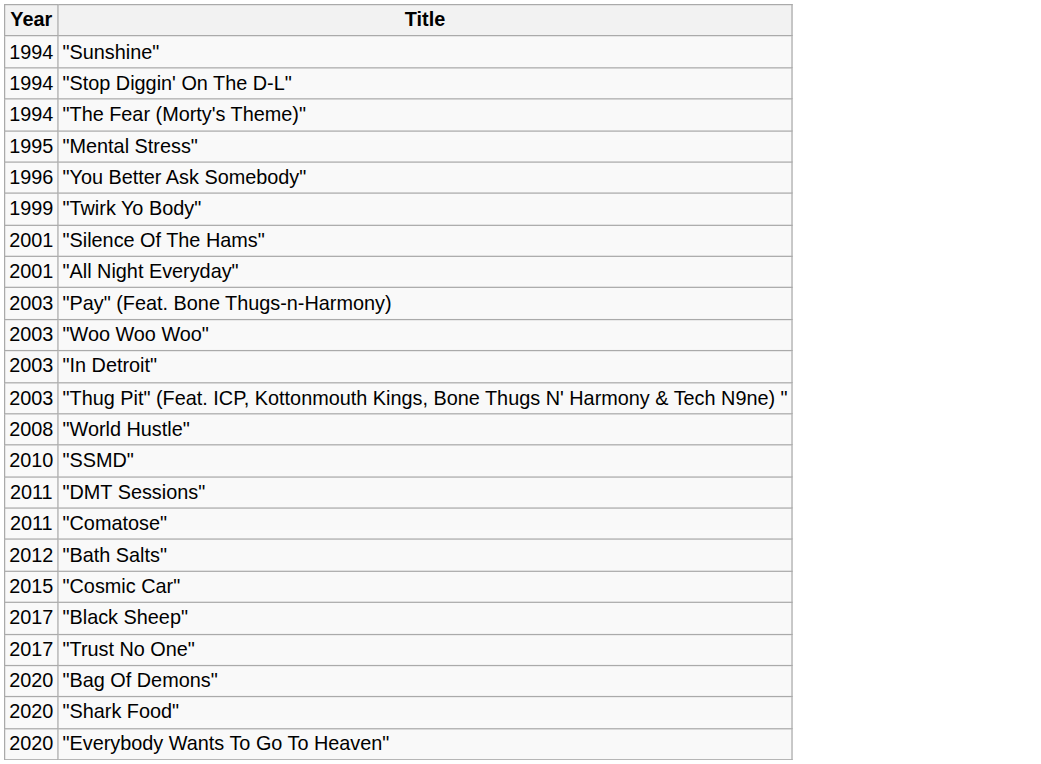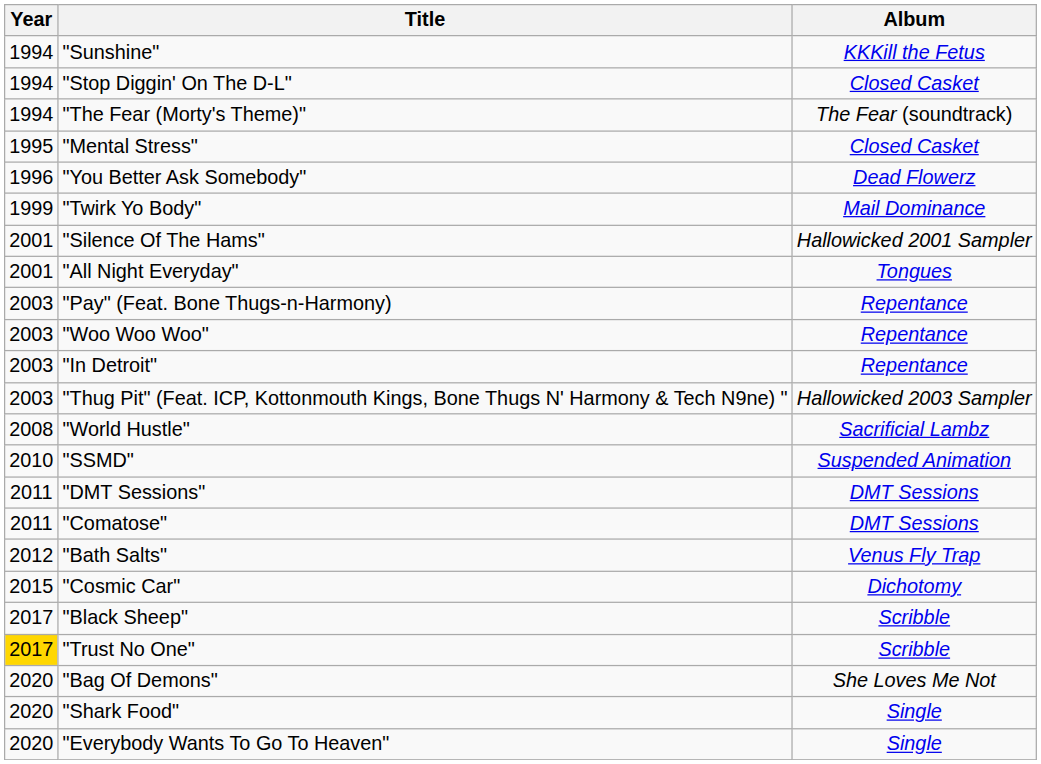 <table class="wikitable" style="text-align:center;">
 <tr>
 <th>Year</th>
 <th>Title</th>
+<th>Album</th>
 </tr>
 <tr>
 <td>1994</td>
 <td style="text-align:left;">"Sunshine"<br></td>
+<td><em><a href='#'>KKKill the Fetus</a></em></td>
 </tr>
 <tr>
 <td>1994</td>
 <td style="text-align:left;">"Stop Diggin' On The D-L"<br></td>
+<td><em><a href='#'>Closed Casket</a></em></td>
 </tr>
 <tr>
 <td>1994</td>
 <td style="text-align:left;">"The Fear (Morty's Theme)"<br></td>
+<td><em>The Fear</em> (soundtrack)</td>
 </tr>
 <tr>
 <td>1995</td>
 <td style="text-align:left;">"Mental Stress"<br></td>
+<td><em><a href='#'>Closed Casket</a></em></td>
 </tr>
 <tr>
 <td>1996</td>
 <td style="text-align:left;">"You Better Ask Somebody"<br></td>
+<td><em><a href='#'>Dead Flowerz</a></em></td>
 </tr>
 <tr>
 <td>1999</td>
 <td style="text-align:left;">"Twirk Yo Body"<br></td>
+<td><em><a href='#'>Mail Dominance</a></em></td>
 </tr>
 <tr>
 <td>2001</td>
 <td style="text-align:left;">"Silence Of The Hams"<br></td>
+<td><em>Hallowicked 2001 Sampler</em></td>
 </tr>
 <tr>
 <td>2001</td>
 <td style="text-align:left;">"All Night Everyday"<br></td>
+<td><em><a href='#'>Tongues</a></em></td>
 </tr>
 <tr>
 <td>2003</td>
 <td style="text-align:left;">"Pay" (Feat. Bone Thugs-n-Harmony)<br></td>
+<td><em><a href='#'>Repentance</a></em></td>
 </tr>
 <tr>
 <td>2003</td>
 <td style="text-align:left;">"Woo Woo Woo"<br></td>
+<td><em><a href='#'>Repentance</a></em></td>
 </tr>
 <tr>
 <td>2003</td>
 <td style="text-align:left;">"In Detroit"<br></td>
+<td><em><a href='#'>Repentance</a></em></td>
 </tr>
 <tr>
 <td>2003</td>
 <td style="text-align:left;">"Thug Pit" (Feat. ICP, Kottonmouth Kings, Bone Thugs N' Harmony & Tech N9ne) "<br></td>
+<td><em>Hallowicked 2003 Sampler</em></td>
 </tr>
 <tr>
 <td>2008</td>
 <td style="text-align:left;">"World Hustle"<br></td>
+<td><em><a href='#'>Sacrificial Lambz</a></em></td>
 </tr>
 <tr>
 <td>2010</td>
 <td style="text-align:left;">"SSMD"<br></td>
+<td><em><a href='#'>Suspended Animation</a></em></td>
 </tr>
 <tr>
 <td>2011</td>
 <td style="text-align:left;">"DMT Sessions"<br></td>
+<td><em><a href='#'>DMT Sessions</a></em></td>
 </tr>
 <tr>
 <td>2011</td>
 <td style="text-align:left;">"Comatose"<br></td>
+<td><em><a href='#'>DMT Sessions</a></em></td>
 </tr>
 <tr>
 <td>2012</td>
 <td style="text-align:left;">"Bath Salts"<br></td>
+<td><em><a href='#'>Venus Fly Trap</a></em></td>
 </tr>
 <tr>
 <td>2015</td>
 <td style="text-align:left;">"Cosmic Car"<br></td>
+<td><em><a href='#'>Dichotomy</a></em></td>
 </tr>
 <tr>
 <td>2017</td>
 <td style="text-align:left;">"Black Sheep"<br></td>
+<td><em><a href='#'>Scribble</a></em></td>
 </tr>
 <tr>
-<td>2017</td>
+<td style="background: gold;">2017</td>
 <td style="text-align:left;">"Trust No One"<br></td>
+<td><em><a href='#'>Scribble</a></em></td>
 </tr>
 <tr>
 <td>2020</td>
 <td style="text-align:left;">"Bag Of Demons"<br></td>
+<td><em>She Loves Me Not</em></td>
 </tr>
 <tr>
 <td>2020</td>
 <td style="text-align:left;">"Shark Food"<br></td>
+<td><em><a href='#'>Single</a></em></td>
 </tr>
 <tr>
 <td>2020</td>
 <td style="text-align:left;">"Everybody Wants To Go To Heaven"<br></td>
+<td><em><a href='#'>Single</a></em></td>
 </tr>
 </table>
